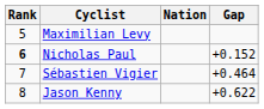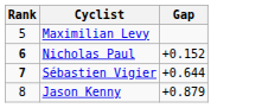 <table class="wikitable sortable" style="text-align:center;">
 <tr>
 <th>Rank</th>
 <th>Cyclist</th>
-<th>Nation</th>
 <th>Gap</th>
 </tr>
 <tr>
 <td>5</td>
 <td align=left><a href='#'>Maximilian Levy</a></td>
-<td align=left></td>
 <td></td>
 </tr>
 <tr>
 <td><strong>6</strong></td>
 <td align=left><a href='#'>Nicholas Paul</a></td>
-<td align=left></td>
 <td>+0.152</td>
 </tr>
 <tr>
-<td>7</td>
+<td><strong>7</strong></td>
 <td align=left><a href='#'>Sébastien Vigier</a></td>
-<td align=left></td>
-<td>+0.464</td>
+<td>+0.644</td>
 </tr>
 <tr>
 <td>8</td>
 <td align=left><a href='#'>Jason Kenny</a></td>
-<td align=left></td>
-<td>+0.622</td>
+<td>+0.879</td>
 </tr>
 </table>
